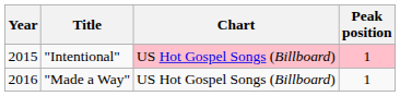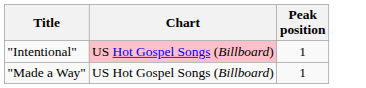 <table class="wikitable">
 <tr>
-<th>Year</th>
 <th>Title</th>
 <th>Chart</th>
 <th>Peak<br>position</th>
 </tr>
 <tr>
-<td>2015</td>
 <td>"Intentional"</td>
 <td style="background: pink;">US <a href='#'>Hot Gospel Songs</a> (<em>Billboard</em>)</td>
-<td align="center" style="background: pink;">1</td>
+<td align="center">1</td>
 </tr>
 <tr>
-<td>2016</td>
 <td>"Made a Way"</td>
 <td>US Hot Gospel Songs (<em>Billboard</em>)</td>
 <td align="center">1</td>
 </tr>
 </table>
